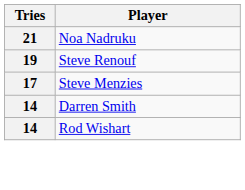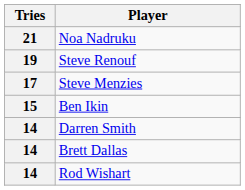 <table class="wikitable" style="text-align:left;">
 <tr>
 <th width=50>Tries</th>
 <th width=200>Player</th>
 </tr>
 <tr>
 <th>21</th>
 <td> <a href='#'>Noa Nadruku</a></td>
 </tr>
 <tr>
 <th>19</th>
 <td> <a href='#'>Steve Renouf</a></td>
 </tr>
 <tr>
 <th>17</th>
 <td> <a href='#'>Steve Menzies</a></td>
 </tr>
 <tr>
+<th>15</th>
+<td> <a href='#'>Ben Ikin</a></td>
+</tr>
+<tr>
 <th>14</th>
 <td> <a href='#'>Darren Smith</a></td>
+</tr>
+<tr>
+<th>14</th>
+<td> <a href='#'>Brett Dallas</a></td>
 </tr>
 <tr>
 <th>14</th>
 <td> <a href='#'>Rod Wishart</a></td>
 </tr>
 </table>
